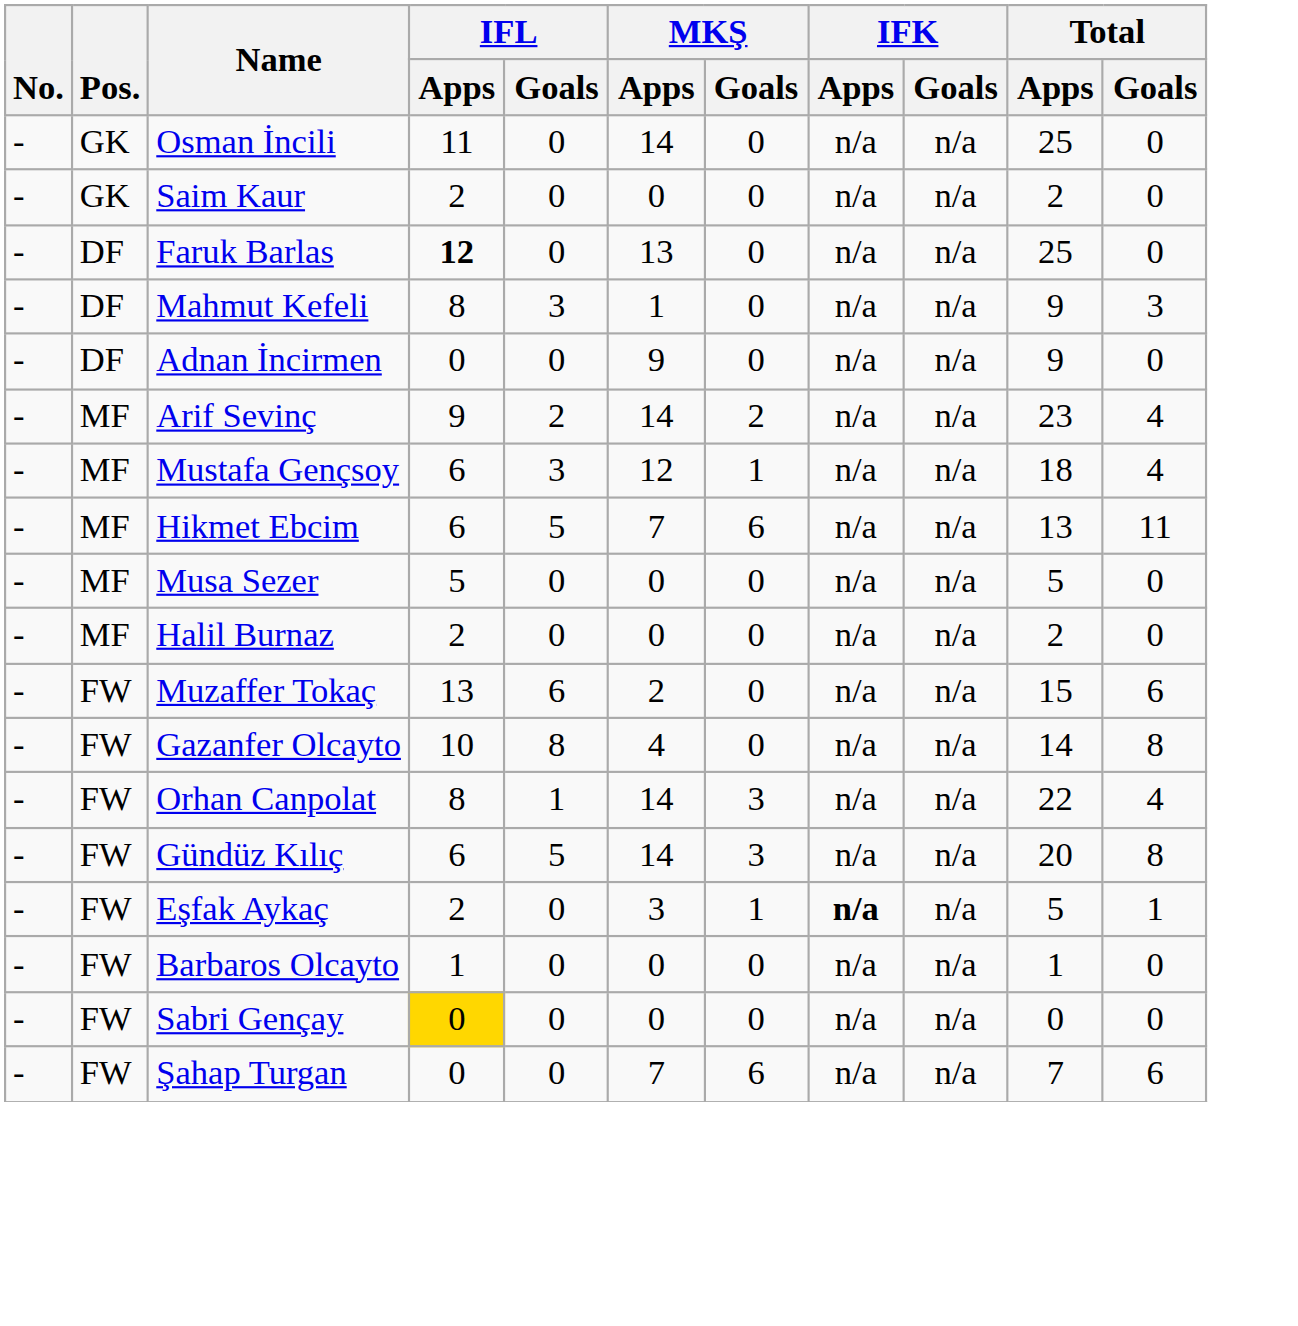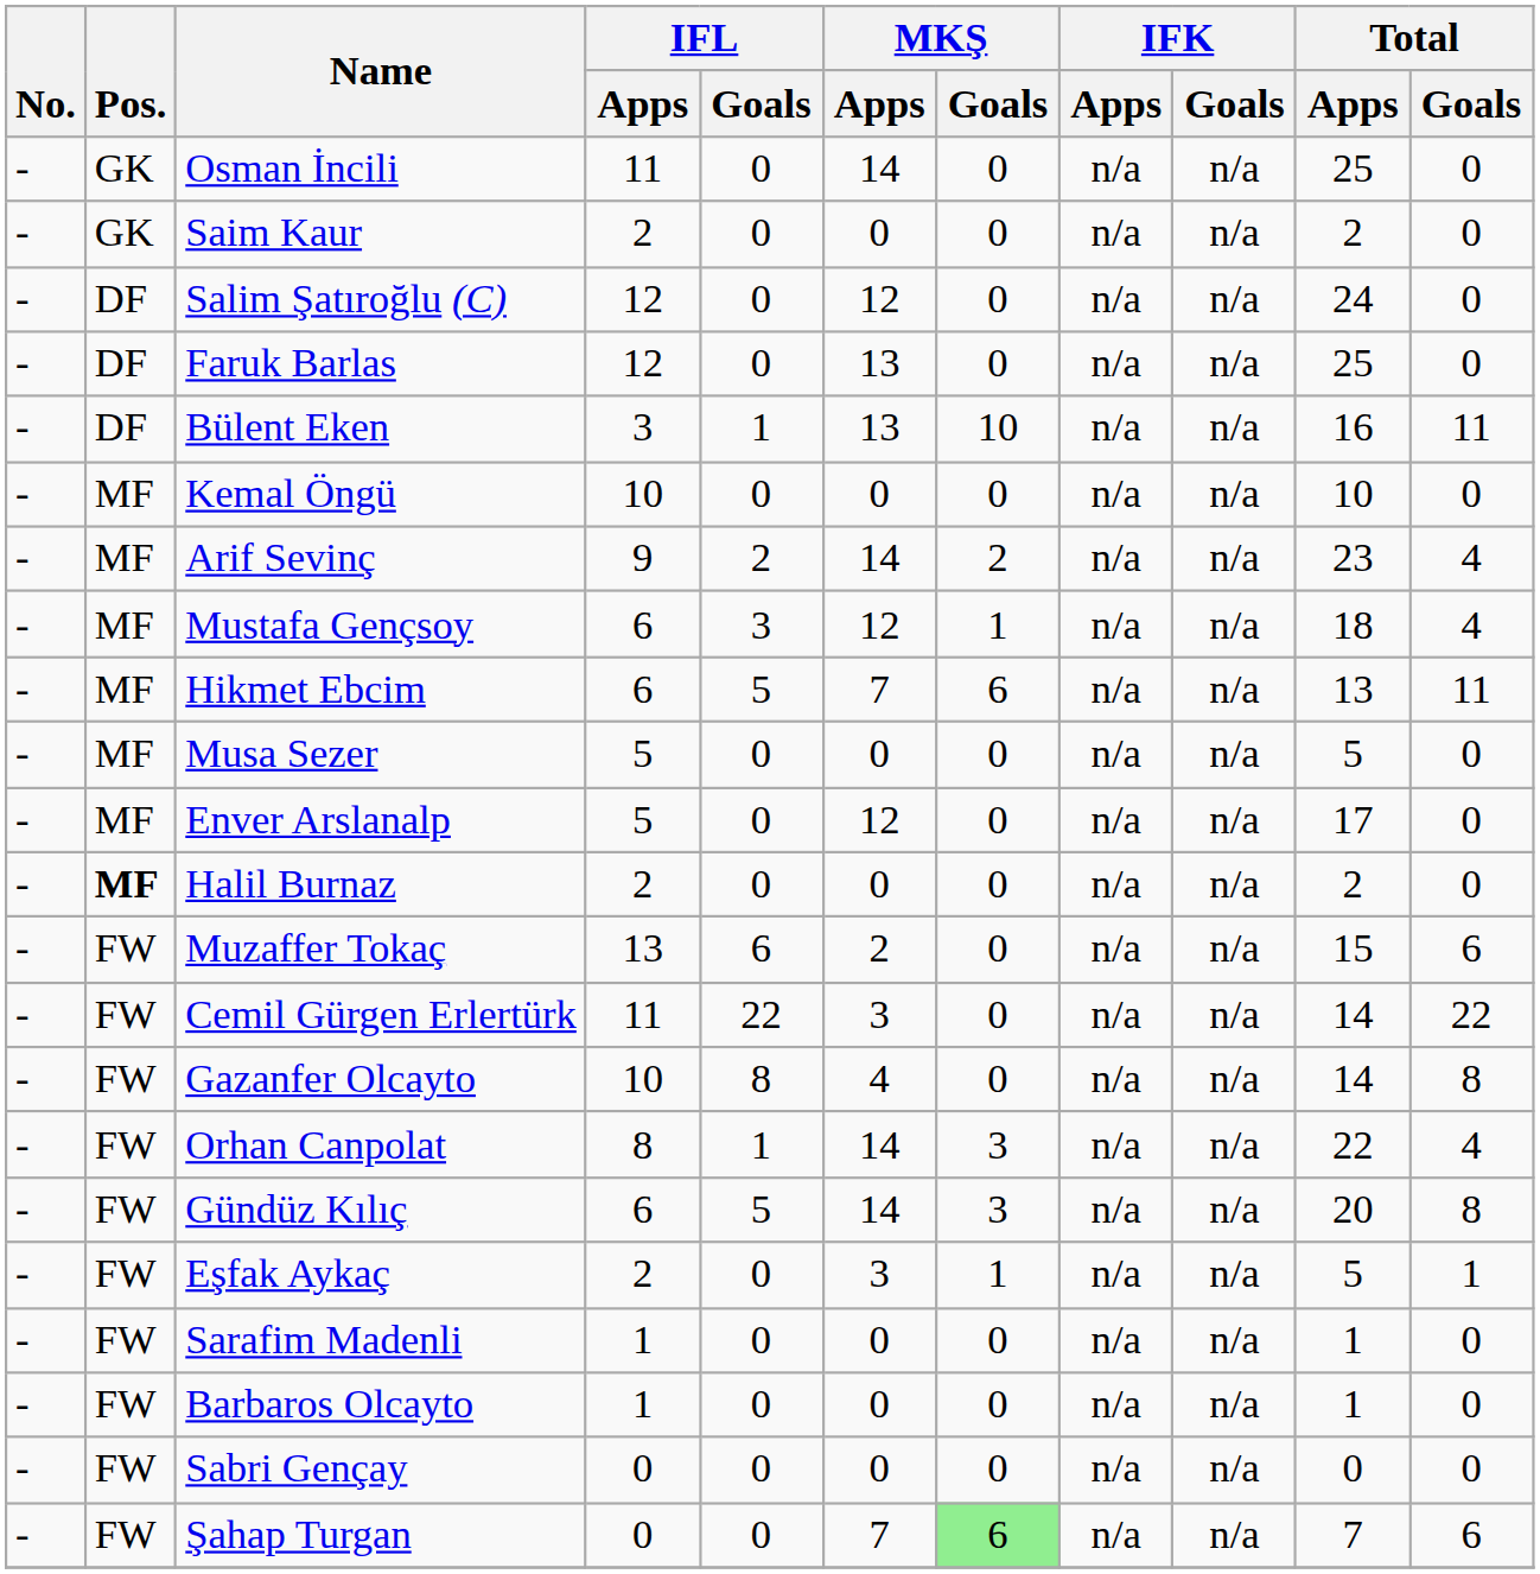 <table class="wikitable" style="text-align:center">
 <tr>
 <th rowspan="2" valign="bottom">No.</th>
 <th rowspan="2" valign="bottom">Pos.</th>
 <th rowspan="2">Name</th>
 <th colspan="2" width="85"><a href='#'>IFL</a></th>
 <th colspan="2" width="85"><a href='#'>MKŞ</a></th>
 <th colspan="2" width="85"><a href='#'>IFK</a></th>
 <th colspan="2" width="85">Total</th>
 </tr>
 <tr>
 <th>Apps</th>
 <th>Goals</th>
 <th>Apps</th>
 <th>Goals</th>
 <th>Apps</th>
 <th>Goals</th>
 <th>Apps</th>
 <th>Goals</th>
 </tr>
 <tr>
 <td align="left">-</td>
 <td align="left">GK</td>
 <td align="left"> <a href='#'>Osman İncili</a></td>
 <td>11</td>
 <td>0</td>
 <td>14</td>
 <td>0</td>
 <td>n/a</td>
 <td>n/a</td>
 <td>25</td>
 <td>0</td>
 </tr>
 <tr>
 <td align="left">-</td>
 <td align="left">GK</td>
 <td align="left"> <a href='#'>Saim Kaur</a></td>
 <td>2</td>
 <td>0</td>
 <td>0</td>
 <td>0</td>
 <td>n/a</td>
 <td>n/a</td>
 <td>2</td>
 <td>0</td>
 </tr>
 <tr>
 <td align="left">-</td>
 <td align="left">DF</td>
+<td align="left"> <a href='#'>Salim Şatıroğlu</a> <em><a href='#'>(C)</a></em></td>
+<td>12</td>
+<td>0</td>
+<td>12</td>
+<td>0</td>
+<td>n/a</td>
+<td>n/a</td>
+<td>24</td>
+<td>0</td>
+</tr>
+<tr>
+<td align="left">-</td>
+<td align="left">DF</td>
 <td align="left"> <a href='#'>Faruk Barlas</a></td>
-<td><strong>12</strong></td>
+<td>12</td>
 <td>0</td>
 <td>13</td>
 <td>0</td>
 <td>n/a</td>
 <td>n/a</td>
 <td>25</td>
 <td>0</td>
 </tr>
 <tr>
 <td align="left">-</td>
 <td align="left">DF</td>
-<td align="left"> <a href='#'>Mahmut Kefeli</a></td>
-<td>8</td>
+<td align="left"> <a href='#'>Bülent Eken</a></td>
 <td>3</td>
 <td>1</td>
+<td>13</td>
+<td>10</td>
+<td>n/a</td>
+<td>n/a</td>
+<td>16</td>
+<td>11</td>
+</tr>
+<tr>
+<td align="left">-</td>
+<td align="left">MF</td>
+<td align="left"> <a href='#'>Kemal Öngü</a></td>
+<td>10</td>
+<td>0</td>
+<td>0</td>
 <td>0</td>
 <td>n/a</td>
 <td>n/a</td>
-<td>9</td>
-<td>3</td>
-</tr>
-<tr>
-<td align="left">-</td>
-<td align="left">DF</td>
-<td align="left"> <a href='#'>Adnan İncirmen</a></td>
-<td>0</td>
-<td>0</td>
-<td>9</td>
-<td>0</td>
-<td>n/a</td>
-<td>n/a</td>
-<td>9</td>
+<td>10</td>
 <td>0</td>
 </tr>
 <tr>
 <td align="left">-</td>
 <td align="left">MF</td>
 <td align="left"> <a href='#'>Arif Sevinç</a></td>
 <td>9</td>
 <td>2</td>
 <td>14</td>
 <td>2</td>
 <td>n/a</td>
 <td>n/a</td>
 <td>23</td>
 <td>4</td>
 </tr>
 <tr>
 <td align="left">-</td>
 <td align="left">MF</td>
 <td align="left"> <a href='#'>Mustafa Gençsoy</a></td>
 <td>6</td>
 <td>3</td>
 <td>12</td>
 <td>1</td>
 <td>n/a</td>
 <td>n/a</td>
 <td>18</td>
 <td>4</td>
 </tr>
 <tr>
 <td align="left">-</td>
 <td align="left">MF</td>
 <td align="left"> <a href='#'>Hikmet Ebcim</a></td>
 <td>6</td>
 <td>5</td>
 <td>7</td>
 <td>6</td>
 <td>n/a</td>
 <td>n/a</td>
 <td>13</td>
 <td>11</td>
 </tr>
 <tr>
 <td align="left">-</td>
 <td align="left">MF</td>
 <td align="left"> <a href='#'>Musa Sezer</a></td>
 <td>5</td>
 <td>0</td>
 <td>0</td>
 <td>0</td>
 <td>n/a</td>
 <td>n/a</td>
 <td>5</td>
 <td>0</td>
 </tr>
 <tr>
 <td align="left">-</td>
 <td align="left">MF</td>
+<td align="left"> <a href='#'>Enver Arslanalp</a></td>
+<td>5</td>
+<td>0</td>
+<td>12</td>
+<td>0</td>
+<td>n/a</td>
+<td>n/a</td>
+<td>17</td>
+<td>0</td>
+</tr>
+<tr>
+<td align="left">-</td>
+<td align="left"><strong>MF</strong></td>
 <td align="left"> <a href='#'>Halil Burnaz</a></td>
 <td>2</td>
 <td>0</td>
 <td>0</td>
 <td>0</td>
 <td>n/a</td>
 <td>n/a</td>
 <td>2</td>
 <td>0</td>
 </tr>
 <tr>
 <td align="left">-</td>
 <td align="left">FW</td>
 <td align="left"> <a href='#'>Muzaffer Tokaç</a></td>
 <td>13</td>
 <td>6</td>
 <td>2</td>
 <td>0</td>
 <td>n/a</td>
 <td>n/a</td>
 <td>15</td>
 <td>6</td>
+</tr>
+<tr>
+<td align="left">-</td>
+<td align="left">FW</td>
+<td align="left"> <a href='#'>Cemil Gürgen Erlertürk</a></td>
+<td>11</td>
+<td>22</td>
+<td>3</td>
+<td>0</td>
+<td>n/a</td>
+<td>n/a</td>
+<td>14</td>
+<td>22</td>
 </tr>
 <tr>
 <td align="left">-</td>
 <td align="left">FW</td>
 <td align="left"> <a href='#'>Gazanfer Olcayto</a></td>
 <td>10</td>
 <td>8</td>
 <td>4</td>
 <td>0</td>
 <td>n/a</td>
 <td>n/a</td>
 <td>14</td>
 <td>8</td>
 </tr>
 <tr>
 <td align="left">-</td>
 <td align="left">FW</td>
 <td align="left"> <a href='#'>Orhan Canpolat</a></td>
 <td>8</td>
 <td>1</td>
 <td>14</td>
 <td>3</td>
 <td>n/a</td>
 <td>n/a</td>
 <td>22</td>
 <td>4</td>
 </tr>
 <tr>
 <td align="left">-</td>
 <td align="left">FW</td>
 <td align="left"> <a href='#'>Gündüz Kılıç</a></td>
 <td>6</td>
 <td>5</td>
 <td>14</td>
 <td>3</td>
 <td>n/a</td>
 <td>n/a</td>
 <td>20</td>
 <td>8</td>
 </tr>
 <tr>
 <td align="left">-</td>
 <td align="left">FW</td>
 <td align="left"> <a href='#'>Eşfak Aykaç</a></td>
 <td>2</td>
 <td>0</td>
 <td>3</td>
 <td>1</td>
-<td><strong>n/a</strong></td>
+<td>n/a</td>
 <td>n/a</td>
 <td>5</td>
 <td>1</td>
+</tr>
+<tr>
+<td align="left">-</td>
+<td align="left">FW</td>
+<td align="left"> <a href='#'>Sarafim Madenli</a></td>
+<td>1</td>
+<td>0</td>
+<td>0</td>
+<td>0</td>
+<td>n/a</td>
+<td>n/a</td>
+<td>1</td>
+<td>0</td>
 </tr>
 <tr>
 <td align="left">-</td>
 <td align="left">FW</td>
 <td align="left"> <a href='#'>Barbaros Olcayto</a></td>
 <td>1</td>
 <td>0</td>
 <td>0</td>
 <td>0</td>
 <td>n/a</td>
 <td>n/a</td>
 <td>1</td>
 <td>0</td>
 </tr>
 <tr>
 <td align="left">-</td>
 <td align="left">FW</td>
 <td align="left"> <a href='#'>Sabri Gençay</a></td>
-<td style="background: gold;">0</td>
+<td>0</td>
 <td>0</td>
 <td>0</td>
 <td>0</td>
 <td>n/a</td>
 <td>n/a</td>
 <td>0</td>
 <td>0</td>
 </tr>
 <tr>
 <td align="left">-</td>
 <td align="left">FW</td>
 <td align="left"> <a href='#'>Şahap Turgan</a></td>
 <td>0</td>
 <td>0</td>
 <td>7</td>
-<td>6</td>
+<td style="background: lightgreen;">6</td>
 <td>n/a</td>
 <td>n/a</td>
 <td>7</td>
 <td>6</td>
 </tr>
 <tr>
 </tr>
 </table>
